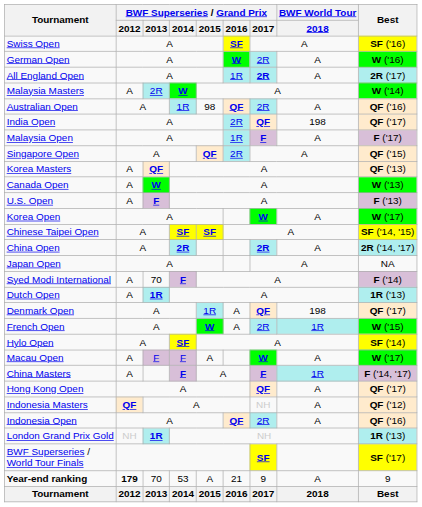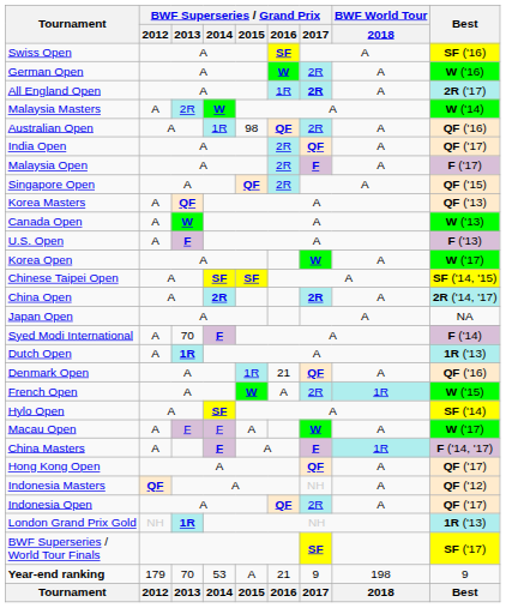 <table class="wikitable" style="font-size: 90%; text-align:center">
 <tr>
 <th rowspan="2">Tournament</th>
 <th colspan="6"><a href='#'>BWF Superseries</a> / <a href='#'>Grand Prix</a></th>
 <th colspan="1"><a href='#'>BWF World Tour</a></th>
 <th rowspan="2">Best</th>
 </tr>
 <tr>
 <th>2012</th>
 <th>2013</th>
 <th>2014</th>
 <th>2015</th>
 <th>2016</th>
 <th>2017</th>
 <th><a href='#'>2018</a></th>
 </tr>
 <tr>
 <td align=left><a href='#'>Swiss Open</a></td>
 <td colspan="4">A</td>
 <td bgcolor=FFFF00><strong><a href='#'>SF</a></strong></td>
 <td colspan="2">A</td>
 <td bgcolor=FFFF00><strong>SF</strong> ('16)</td>
 </tr>
 <tr>
 <td align=left><a href='#'>German Open</a></td>
 <td colspan="4">A</td>
 <td bgcolor=00FF00><a href='#'><strong>W</strong></a></td>
 <td bgcolor=AFEEEE><a href='#'>2R</a></td>
 <td>A</td>
 <td bgcolor=00FF00><strong>W</strong> ('16)</td>
 </tr>
 <tr>
 <td align=left><a href='#'>All England Open</a></td>
 <td colspan="4">A</td>
 <td bgcolor=AFEEEE><a href='#'>1R</a></td>
 <td bgcolor=AFEEEE><strong><a href='#'>2R</a></strong></td>
 <td>A</td>
 <td bgcolor=AFEEEE><strong>2R</strong> ('17)</td>
 </tr>
 <tr>
 <td align=left><a href='#'>Malaysia Masters</a></td>
 <td>A</td>
 <td bgcolor=AFEEEE><a href='#'>2R</a></td>
 <td bgcolor=00FF00><a href='#'><strong>W</strong></a></td>
 <td colspan="4">A</td>
 <td bgcolor=00FF00><strong>W</strong> ('14)</td>
 </tr>
 <tr>
 <td align=left><a href='#'>Australian Open</a></td>
 <td colspan="2">A</td>
 <td bgcolor=AFEEEE><a href='#'>1R</a></td>
 <td>98</td>
 <td bgcolor=FFEBCD><strong><a href='#'>QF</a></strong></td>
 <td bgcolor=AFEEEE><a href='#'>2R</a></td>
 <td>A</td>
 <td bgcolor=FFEBCD><strong>QF</strong> ('16)</td>
 </tr>
 <tr>
 <td align=left><a href='#'>India Open</a></td>
 <td colspan="4">A</td>
 <td bgcolor=AFEEEE><a href='#'>2R</a></td>
 <td bgcolor=FFEBCD><strong><a href='#'>QF</a></strong></td>
-<td>198</td>
+<td>A</td>
 <td bgcolor=FFEBCD><strong>QF</strong> ('17)</td>
 </tr>
 <tr>
 <td align=left><a href='#'>Malaysia Open</a></td>
 <td colspan="4">A</td>
-<td bgcolor=AFEEEE><a href='#'>1R</a></td>
+<td bgcolor=AFEEEE><a href='#'>2R</a></td>
 <td bgcolor=D8BFD8><strong><a href='#'>F</a></strong></td>
 <td>A</td>
 <td bgcolor=D8BFD8><strong>F</strong> ('17)</td>
 </tr>
 <tr>
 <td align=left><a href='#'>Singapore Open</a></td>
 <td colspan="3">A</td>
 <td bgcolor=FFEBCD><strong><a href='#'>QF</a></strong></td>
 <td bgcolor=AFEEEE><a href='#'>2R</a></td>
 <td colspan="2">A</td>
 <td bgcolor=FFEBCD><strong>QF</strong> ('15)</td>
 </tr>
 <tr>
 <td align=left><a href='#'>Korea Masters</a></td>
 <td>A</td>
 <td bgcolor=FFEBCD><a href='#'><strong>QF</strong></a></td>
 <td colspan="5">A</td>
 <td bgcolor=FFEBCD><strong>QF</strong> ('13)</td>
 </tr>
 <tr>
 <td align=left><a href='#'>Canada Open</a></td>
 <td>A</td>
 <td bgcolor=00FF00><a href='#'><strong>W</strong></a></td>
 <td colspan="5">A</td>
 <td bgcolor=00FF00><strong>W</strong> ('13)</td>
 </tr>
 <tr>
 <td align=left><a href='#'>U.S. Open</a></td>
 <td>A</td>
 <td bgcolor=D8BFD8><a href='#'><strong>F</strong></a></td>
 <td colspan="5">A</td>
 <td bgcolor=D8BFD8><strong>F</strong> ('13)</td>
 </tr>
 <tr>
 <td align=left><a href='#'>Korea Open</a></td>
 <td colspan="4">A</td>
 <td><a href='#'></a></td>
 <td bgcolor=00FF00><a href='#'><strong>W</strong></a></td>
 <td>A</td>
 <td bgcolor=00FF00><strong>W</strong> ('17)</td>
 </tr>
 <tr>
 <td align=left><a href='#'>Chinese Taipei Open</a></td>
 <td colspan="2">A</td>
 <td bgcolor=FFFF00><a href='#'><strong>SF</strong></a></td>
 <td bgcolor=FFFF00><a href='#'><strong>SF</strong></a></td>
 <td colspan="3">A</td>
 <td bgcolor=FFFF00><strong>SF</strong> ('14, '15)</td>
 </tr>
 <tr>
 <td align=left><a href='#'>China Open</a></td>
 <td colspan="2">A</td>
 <td bgcolor=AFEEEE><strong><a href='#'>2R</a></strong></td>
 <td><a href='#'></a></td>
 <td><a href='#'></a></td>
 <td bgcolor=AFEEEE><strong><a href='#'>2R</a></strong></td>
 <td>A</td>
 <td bgcolor=AFEEEE><strong>2R</strong> ('14, '17)</td>
 </tr>
 <tr>
 <td align=left><a href='#'>Japan Open</a></td>
 <td colspan="4">A</td>
 <td><a href='#'></a></td>
 <td colspan="2">A</td>
 <td>NA</td>
 </tr>
 <tr>
 <td align=left><a href='#'>Syed Modi International</a></td>
 <td>A</td>
 <td>70</td>
 <td bgcolor=D8BFD8><strong><a href='#'>F</a></strong></td>
 <td colspan="4">A</td>
 <td bgcolor=D8BFD8><strong>F</strong> ('14)</td>
 </tr>
 <tr>
 <td align=left><a href='#'>Dutch Open</a></td>
 <td>A</td>
 <td bgcolor=AFEEEE><strong><a href='#'>1R</a></strong></td>
 <td colspan="5">A</td>
 <td bgcolor=AFEEEE><strong>1R</strong> ('13)</td>
 </tr>
 <tr>
 <td align=left><a href='#'>Denmark Open</a></td>
 <td colspan="3">A</td>
 <td bgcolor=AFEEEE><a href='#'>1R</a></td>
+<td>21</td>
+<td bgcolor=FFEBCD><strong><a href='#'>QF</a></strong></td>
 <td>A</td>
-<td bgcolor=FFEBCD><strong><a href='#'>QF</a></strong></td>
-<td>198</td>
-<td bgcolor=FFEBCD><strong>QF</strong> ('17)</td>
+<td bgcolor=FFEBCD><strong>QF</strong> ('16)</td>
 </tr>
 <tr>
 <td align=left><a href='#'>French Open</a></td>
 <td colspan="3">A</td>
 <td bgcolor=00FF00><a href='#'><strong>W</strong></a></td>
 <td>A</td>
 <td bgcolor=AFEEEE><a href='#'>2R</a></td>
 <td bgcolor=AFEEEE><a href='#'>1R</a></td>
 <td bgcolor=00FF00><strong>W</strong> ('15)</td>
 </tr>
 <tr>
 <td align=left><a href='#'>Hylo Open</a></td>
 <td colspan="2">A</td>
 <td bgcolor=FFFF00><a href='#'><strong>SF</strong></a></td>
 <td colspan="4">A</td>
 <td bgcolor=FFFF00><strong>SF</strong> ('14)</td>
 </tr>
 <tr>
 <td align=left><a href='#'>Macau Open</a></td>
 <td>A</td>
 <td bgcolor=D8BFD8><a href='#'>F</a></td>
 <td bgcolor=D8BFD8><a href='#'>F</a></td>
 <td>A</td>
 <td><a href='#'></a></td>
 <td bgcolor=00FF00><a href='#'><strong>W</strong></a></td>
 <td>A</td>
 <td bgcolor=00FF00><strong>W</strong> ('17)</td>
 </tr>
 <tr>
 <td align=left><a href='#'>China Masters</a></td>
 <td>A</td>
 <td><a href='#'></a></td>
 <td bgcolor=D8BFD8><strong><a href='#'>F</a></strong></td>
 <td colspan="2">A</td>
 <td bgcolor=D8BFD8><strong><a href='#'>F</a></strong></td>
 <td bgcolor=AFEEEE><a href='#'>1R</a></td>
 <td bgcolor=D8BFD8><strong>F</strong> ('14, '17)</td>
 </tr>
 <tr>
 <td align=left><a href='#'>Hong Kong Open</a></td>
 <td colspan="5">A</td>
 <td bgcolor=FFEBCD><strong><a href='#'>QF</a></strong></td>
 <td>A</td>
 <td bgcolor=FFEBCD><strong>QF</strong> ('17)</td>
 </tr>
 <tr>
 <td align=left><a href='#'>Indonesia Masters</a></td>
 <td bgcolor=FFEBCD><strong><a href='#'>QF</a></strong></td>
 <td colspan="4">A</td>
 <td style=color:#ccc>NH</td>
 <td>A</td>
 <td bgcolor=FFEBCD><strong>QF</strong> ('12)</td>
 </tr>
 <tr>
 <td align=left><a href='#'>Indonesia Open</a></td>
 <td colspan="4">A</td>
 <td bgcolor=FFEBCD><strong><a href='#'>QF</a></strong></td>
 <td bgcolor=AFEEEE><a href='#'>2R</a></td>
 <td>A</td>
-<td bgcolor=FFEBCD><strong>QF</strong> ('16)</td>
+<td bgcolor=FFEBCD><strong>QF</strong> ('17)</td>
 </tr>
 <tr>
 <td align=left><a href='#'>London Grand Prix Gold</a></td>
 <td style=color:#ccc>NH</td>
 <td bgcolor=AFEEEE><a href='#'><strong>1R</strong></a></td>
 <td colspan="5" style=color:#ccc>NH</td>
 <td bgcolor=AFEEEE><strong>1R</strong> ('13)</td>
 </tr>
 <tr>
 <td align=left><a href='#'>BWF Superseries</a> /<br> <a href='#'>World Tour Finals</a></td>
 <td colspan="5"></td>
 <td bgcolor=FFFF00><strong><a href='#'>SF</a></strong></td>
 <td></td>
 <td bgcolor=FFFF00><strong>SF</strong> ('17)</td>
 </tr>
 <tr>
 <td align=left><strong>Year-end ranking</strong></td>
-<td><strong>179</strong></td>
+<td>179</td>
 <td>70</td>
 <td>53</td>
 <td>A</td>
 <td>21</td>
 <td>9</td>
-<td>A</td>
+<td>198</td>
 <td>9</td>
 </tr>
 <tr>
 <th>Tournament</th>
 <th>2012</th>
 <th>2013</th>
 <th>2014</th>
 <th>2015</th>
 <th>2016</th>
 <th>2017</th>
 <th>2018</th>
 <th>Best</th>
 </tr>
 </table>
